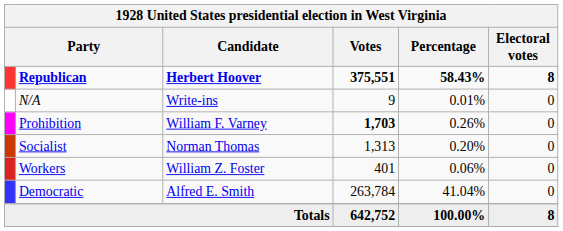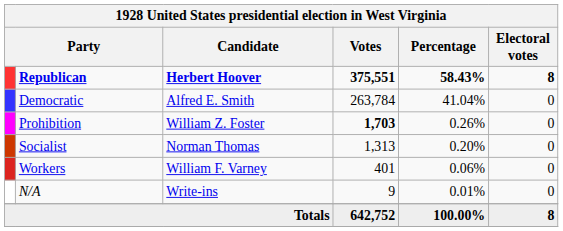 <table class="wikitable" style="font-size: 95%;">
 <tr>
 <th colspan="6">1928 United States presidential election in West Virginia</th>
 </tr>
 <tr>
 <th colspan="2" style="width: 15em">Party</th>
 <th style="width: 17em">Candidate</th>
 <th style="width: 5em">Votes</th>
 <th style="width: 7em">Percentage</th>
 <th style="width: 5em">Electoral votes</th>
 </tr>
 <tr>
 <th style="background-color:#FF3333; width: 3px"></th>
 <td style="width: 130px"><strong><a href='#'>Republican</a></strong></td>
 <td><strong><a href='#'>Herbert Hoover</a></strong></td>
 <td align="right"><strong>375,551</strong></td>
 <td align="right"><strong>58.43%</strong></td>
 <td align="right"><strong>8</strong></td>
 </tr>
 <tr>
-<th style="background-color:#FFFFFF; width: 3px"></th>
-<td style="width: 130px"><em>N/A</em></td>
-<td><a href='#'>Write-ins</a></td>
-<td align="right">9</td>
-<td align="right">0.01%</td>
+<th style="background-color:#3333FF; width: 3px"></th>
+<td style="width: 130px"><a href='#'>Democratic</a></td>
+<td><a href='#'>Alfred E. Smith</a></td>
+<td align="right">263,784</td>
+<td align="right">41.04%</td>
 <td align="right">0</td>
 </tr>
 <tr>
 <th style="background-color:#FF00FF; width: 3px"></th>
 <td style="width: 130px"><a href='#'>Prohibition</a></td>
-<td><a href='#'>William F. Varney</a></td>
+<td><a href='#'>William Z. Foster</a></td>
 <td align="right"><strong>1,703</strong></td>
 <td align="right">0.26%</td>
 <td align="right">0</td>
 </tr>
 <tr>
 <th style="background-color:#CD3700; width: 3px"></th>
 <td style="width: 130px"><a href='#'>Socialist</a></td>
 <td><a href='#'>Norman Thomas</a></td>
 <td align="right">1,313</td>
 <td align="right">0.20%</td>
 <td align="right">0</td>
 </tr>
 <tr>
 <th style="background-color:#DC241F; width: 3px"></th>
 <td style="width: 130px"><a href='#'>Workers</a></td>
-<td><a href='#'>William Z. Foster</a></td>
+<td><a href='#'>William F. Varney</a></td>
 <td align="right">401</td>
 <td align="right">0.06%</td>
 <td align="right">0</td>
 </tr>
 <tr>
-<th style="background-color:#3333FF; width: 3px"></th>
-<td style="width: 130px"><a href='#'>Democratic</a></td>
-<td><a href='#'>Alfred E. Smith</a></td>
-<td align="right">263,784</td>
-<td align="right">41.04%</td>
+<th style="background-color:#FFFFFF; width: 3px"></th>
+<td style="width: 130px"><em>N/A</em></td>
+<td><a href='#'>Write-ins</a></td>
+<td align="right">9</td>
+<td align="right">0.01%</td>
 <td align="right">0</td>
 </tr>
 <tr>
 </tr>
 <tr bgcolor="#EEEEEE">
 <td colspan="3" align="right"><strong>Totals</strong></td>
 <td align="right"><strong>642,752</strong></td>
 <td align="right"><strong>100.00%</strong></td>
 <td align="right"><strong>8</strong></td>
 </tr>
 <tr bgcolor="#EEEEEE">
 </tr>
 </table>
